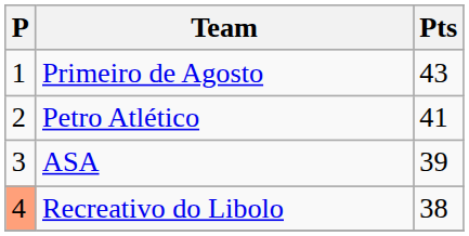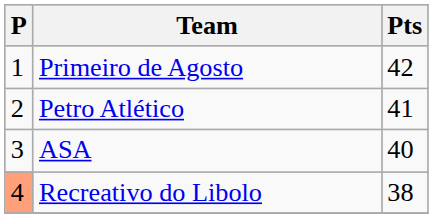 <table class="wikitable">
 <tr>
 <th>P</th>
 <th width=205>Team</th>
 <th>Pts</th>
 </tr>
 <tr>
 <td>1</td>
 <td><a href='#'>Primeiro de Agosto</a></td>
-<td>43</td>
+<td>42</td>
 </tr>
 <tr>
 <td>2</td>
 <td><a href='#'>Petro Atlético</a></td>
 <td>41</td>
 </tr>
 <tr>
 <td>3</td>
 <td><a href='#'>ASA</a></td>
-<td>39</td>
+<td>40</td>
 </tr>
 <tr>
 <td style="background: lightsalmon;">4</td>
 <td><a href='#'>Recreativo do Libolo</a></td>
 <td>38</td>
 </tr>
 <tr>
 </tr>
 </table>
